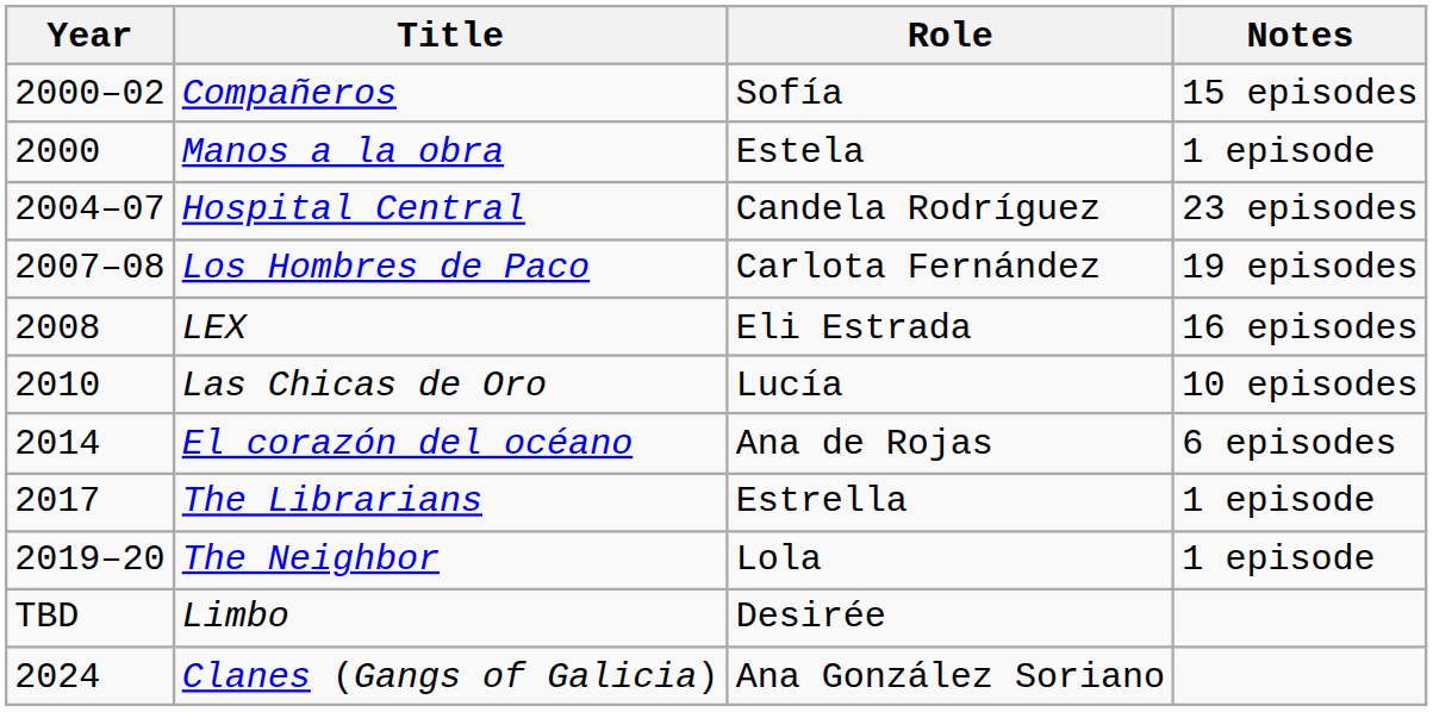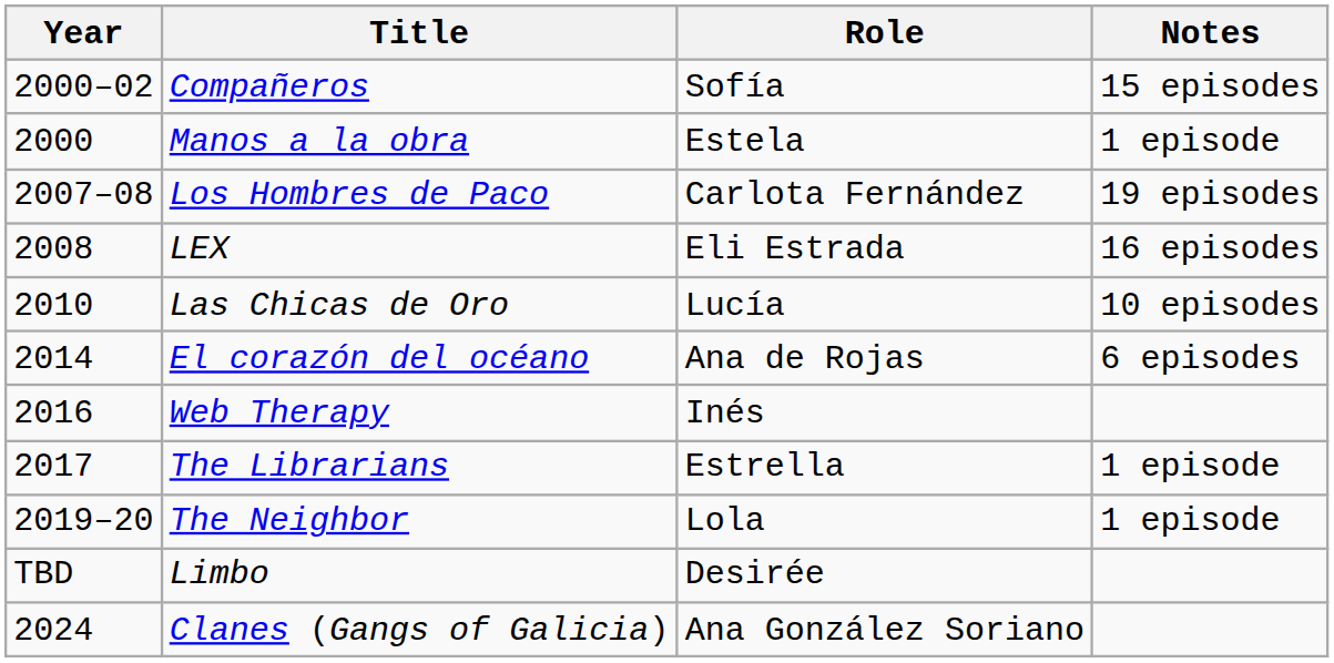 <table class="wikitable sortable">
 <tr>
 <th>Year</th>
 <th>Title</th>
 <th>Role</th>
 <th class="unsortable">Notes</th>
 </tr>
 <tr>
 <td>2000–02</td>
 <td><em><a href='#'>Compañeros</a></em></td>
 <td>Sofía</td>
 <td>15 episodes</td>
 </tr>
 <tr>
 <td>2000</td>
 <td><em><a href='#'>Manos a la obra</a></em></td>
 <td>Estela</td>
 <td>1 episode</td>
-</tr>
-<tr>
-<td>2004–07</td>
-<td><em><a href='#'>Hospital Central</a></em></td>
-<td>Candela Rodríguez</td>
-<td>23 episodes</td>
 </tr>
 <tr>
 <td>2007–08</td>
 <td><em><a href='#'>Los Hombres de Paco</a></em></td>
 <td>Carlota Fernández</td>
 <td>19 episodes</td>
 </tr>
 <tr>
 <td>2008</td>
 <td><em>LEX</em></td>
 <td>Eli Estrada</td>
 <td>16 episodes</td>
 </tr>
 <tr>
 <td>2010</td>
 <td><em>Las Chicas de Oro</em></td>
 <td>Lucía</td>
 <td>10 episodes</td>
 </tr>
 <tr>
 <td>2014</td>
 <td><em><a href='#'>El corazón del océano</a></em></td>
 <td>Ana de Rojas</td>
 <td>6 episodes</td>
 </tr>
 <tr>
+<td>2016</td>
+<td><em><a href='#'>Web Therapy</a></em></td>
+<td>Inés</td>
+<td></td>
+</tr>
+<tr>
 <td>2017</td>
 <td><em><a href='#'>The Librarians</a></em></td>
 <td>Estrella</td>
 <td>1 episode</td>
 </tr>
 <tr>
 <td>2019–20</td>
 <td><em><a href='#'>The Neighbor</a></em></td>
 <td>Lola</td>
 <td>1 episode</td>
 </tr>
 <tr>
 <td>TBD</td>
 <td><em>Limbo</em></td>
 <td>Desirée</td>
 <td></td>
 </tr>
 <tr>
 <td>2024</td>
 <td><em><a href='#'>Clanes</a></em> (<em>Gangs of Galicia</em>)</td>
 <td>Ana González Soriano</td>
 <td></td>
 </tr>
 </table>
